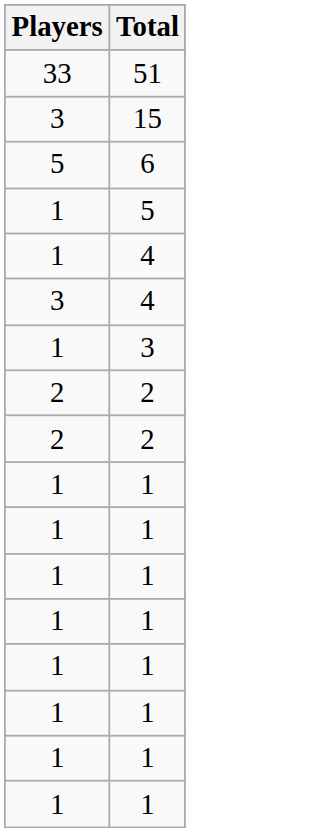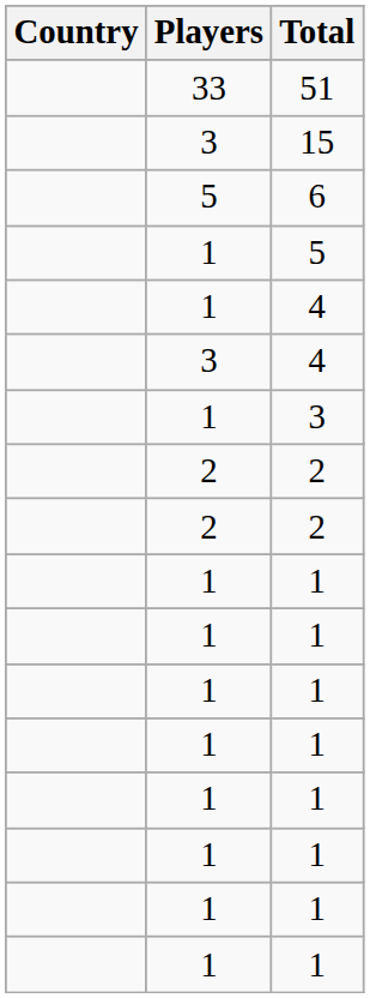 <table class="sortable wikitable" style="text-align: center">
 <tr>
+<th>Country</th>
 <th>Players</th>
 <th>Total</th>
 </tr>
 <tr>
+<td align=left></td>
 <td>33</td>
 <td>51</td>
 </tr>
 <tr>
+<td align=left></td>
 <td>3</td>
 <td>15</td>
 </tr>
 <tr>
+<td align=left></td>
 <td>5</td>
 <td>6</td>
 </tr>
 <tr>
+<td align=left></td>
 <td>1</td>
 <td>5</td>
 </tr>
 <tr>
+<td align=left></td>
 <td>1</td>
 <td>4</td>
 </tr>
 <tr>
+<td align=left></td>
 <td>3</td>
 <td>4</td>
 </tr>
 <tr>
+<td align=left></td>
 <td>1</td>
 <td>3</td>
 </tr>
 <tr>
+<td align=left></td>
 <td>2</td>
 <td>2</td>
 </tr>
 <tr>
+<td align=left></td>
 <td>2</td>
 <td>2</td>
 </tr>
 <tr>
+<td align=left></td>
 <td>1</td>
 <td>1</td>
 </tr>
 <tr>
+<td align=left></td>
 <td>1</td>
 <td>1</td>
 </tr>
 <tr>
+<td align=left></td>
 <td>1</td>
 <td>1</td>
 </tr>
 <tr>
+<td align=left></td>
 <td>1</td>
 <td>1</td>
 </tr>
 <tr>
+<td align=left></td>
 <td>1</td>
 <td>1</td>
 </tr>
 <tr>
+<td align=left></td>
 <td>1</td>
 <td>1</td>
 </tr>
 <tr>
+<td align=left></td>
 <td>1</td>
 <td>1</td>
 </tr>
 <tr>
+<td align=left></td>
 <td>1</td>
 <td>1</td>
 </tr>
 </table>
